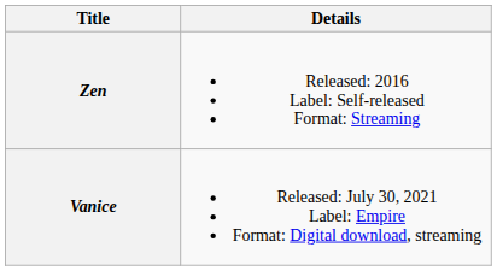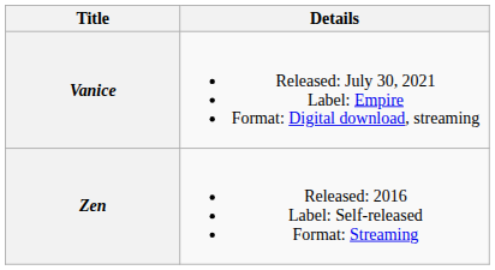 <table class="wikitable plainrowheaders" style="text-align:center;">
 <tr>
 <th scope="col" style="width:10em;">Title</th>
 <th scope="col" style="width:18em;">Details</th>
 </tr>
 <tr>
+<th scope="row"><em>Vanice</em></th>
+<td><br><ul><li>Released: July 30, 2021</li><li>Label: <a href='#'>Empire</a></li><li>Format: <a href='#'>Digital download</a>, streaming</li></ul></td>
+</tr>
+<tr>
 <th scope="row"><em>Zen</em></th>
 <td><br><ul><li>Released: 2016</li><li>Label: Self-released</li><li>Format: <a href='#'>Streaming</a></li></ul></td>
 </tr>
-<tr>
-<th scope="row"><em>Vanice</em></th>
-<td><br><ul><li>Released: July 30, 2021</li><li>Label: <a href='#'>Empire</a></li><li>Format: <a href='#'>Digital download</a>, streaming</li></ul></td>
-</tr>
 </table>
